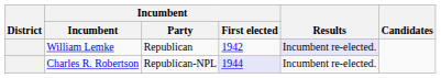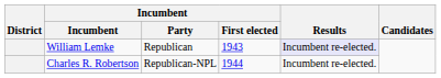 <table class=wikitable>
 <tr valign=bottom>
 <th rowspan=2>District</th>
 <th colspan=3>Incumbent</th>
 <th rowspan=2>Results</th>
 <th rowspan=2>Candidates</th>
 </tr>
 <tr>
 <th>Incumbent</th>
 <th>Party</th>
 <th>First elected</th>
 </tr>
 <tr>
 <th></th>
 <td><a href='#'>William Lemke</a></td>
 <td>Republican</td>
-<td><a href='#'>1942</a></td>
+<td><a href='#'>1943</a></td>
 <td style="background: lavender;">Incumbent re-elected.</td>
 <td rowspan=2 nowrap></td>
 </tr>
 <tr>
 <th></th>
 <td><a href='#'>Charles R. Robertson</a></td>
 <td>Republican-NPL</td>
-<td style="background: lavender;"><a href='#'>1944</a></td>
+<td><a href='#'>1944</a></td>
 <td>Incumbent re-elected.</td>
 </tr>
 </table>
